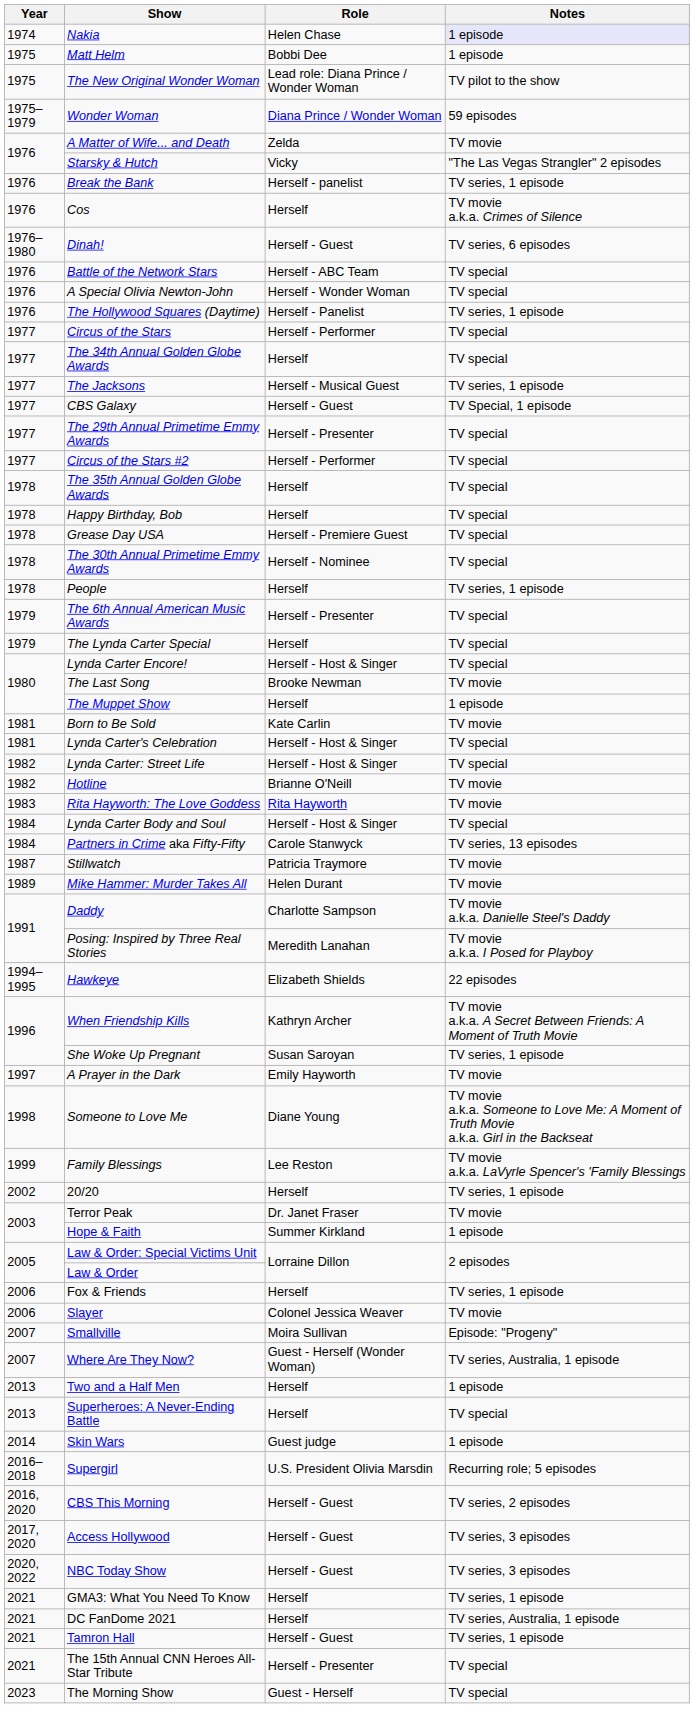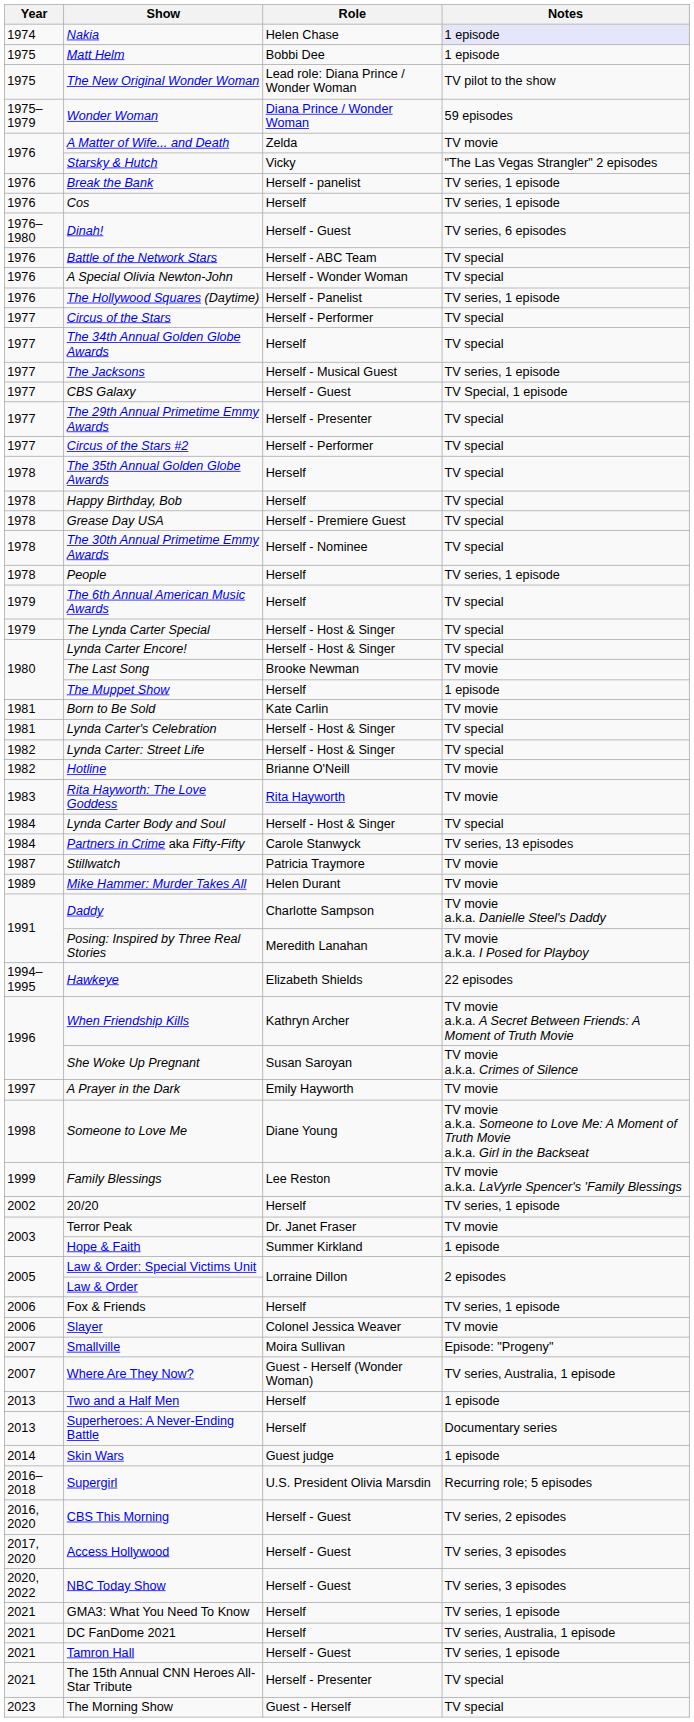 <table class="wikitable">
 <tr>
 <th>Year</th>
 <th>Show</th>
 <th>Role</th>
 <th>Notes</th>
 </tr>
 <tr>
 <td>1974</td>
 <td><em><a href='#'>Nakia</a></em></td>
 <td>Helen Chase</td>
 <td style="background: lavender;">1 episode</td>
 </tr>
 <tr>
 <td>1975</td>
 <td><em><a href='#'>Matt Helm</a></em></td>
 <td>Bobbi Dee</td>
 <td>1 episode</td>
 </tr>
 <tr>
 <td>1975</td>
 <td><em><a href='#'>The New Original Wonder Woman</a></em></td>
 <td>Lead role: Diana Prince / Wonder Woman</td>
 <td>TV pilot to the show</td>
 </tr>
 <tr>
 <td>1975–1979</td>
 <td><em><a href='#'>Wonder Woman</a></em></td>
 <td><a href='#'>Diana Prince / Wonder Woman</a></td>
 <td>59 episodes</td>
 </tr>
 <tr>
 <td rowspan=2>1976</td>
 <td><em><a href='#'>A Matter of Wife... and Death</a></em></td>
 <td>Zelda</td>
 <td>TV movie</td>
 </tr>
 <tr>
 <td><em><a href='#'>Starsky & Hutch</a></em></td>
 <td>Vicky</td>
 <td>"The Las Vegas Strangler" 2 episodes</td>
 </tr>
 <tr>
 <td>1976</td>
 <td><em><a href='#'>Break the Bank</a></em></td>
 <td>Herself - panelist</td>
 <td>TV series, 1 episode</td>
 </tr>
 <tr>
 <td>1976</td>
 <td><em>Cos</em></td>
 <td>Herself</td>
-<td>TV movie<br>a.k.a. <em>Crimes of Silence</em></td>
+<td>TV series, 1 episode</td>
 </tr>
 <tr>
 <td>1976–1980</td>
 <td><em><a href='#'>Dinah!</a></em></td>
 <td>Herself - Guest</td>
 <td>TV series, 6 episodes</td>
 </tr>
 <tr>
 <td>1976</td>
 <td><em><a href='#'>Battle of the Network Stars</a></em></td>
 <td>Herself - ABC Team</td>
 <td>TV special</td>
 </tr>
 <tr>
 <td>1976</td>
 <td><em>A Special Olivia Newton-John</em></td>
 <td>Herself - Wonder Woman</td>
 <td>TV special</td>
 </tr>
 <tr>
 <td>1976</td>
 <td><em><a href='#'>The Hollywood Squares</a> (Daytime)</em></td>
 <td>Herself - Panelist</td>
 <td>TV series, 1 episode</td>
 </tr>
 <tr>
 <td>1977</td>
 <td><em><a href='#'>Circus of the Stars</a></em></td>
 <td>Herself - Performer</td>
 <td>TV special</td>
 </tr>
 <tr>
 <td>1977</td>
 <td><em><a href='#'>The 34th Annual Golden Globe Awards</a></em></td>
 <td>Herself</td>
 <td>TV special</td>
 </tr>
 <tr>
 <td>1977</td>
 <td><em><a href='#'>The Jacksons</a></em></td>
 <td>Herself - Musical Guest</td>
 <td>TV series, 1 episode</td>
 </tr>
 <tr>
 <td>1977</td>
 <td><em>CBS Galaxy</em></td>
 <td>Herself - Guest</td>
 <td>TV Special, 1 episode</td>
 </tr>
 <tr>
 <td>1977</td>
 <td><em><a href='#'>The 29th Annual Primetime Emmy Awards</a></em></td>
 <td>Herself - Presenter</td>
 <td>TV special</td>
 </tr>
 <tr>
 <td>1977</td>
 <td><em><a href='#'>Circus of the Stars #2</a></em></td>
 <td>Herself - Performer</td>
 <td>TV special</td>
 </tr>
 <tr>
 <td>1978</td>
 <td><em><a href='#'>The 35th Annual Golden Globe Awards</a></em></td>
 <td>Herself</td>
 <td>TV special</td>
 </tr>
 <tr>
 <td>1978</td>
 <td><em>Happy Birthday, Bob</em></td>
 <td>Herself</td>
 <td>TV special</td>
 </tr>
 <tr>
 <td>1978</td>
 <td><em>Grease Day USA</em></td>
 <td>Herself - Premiere Guest</td>
 <td>TV special</td>
 </tr>
 <tr>
 <td>1978</td>
 <td><em><a href='#'>The 30th Annual Primetime Emmy Awards</a></em></td>
 <td>Herself - Nominee</td>
 <td>TV special</td>
 </tr>
 <tr>
 <td>1978</td>
 <td><em>People</em></td>
 <td>Herself</td>
 <td>TV series, 1 episode</td>
 </tr>
 <tr>
 <td>1979</td>
 <td><em><a href='#'>The 6th Annual American Music Awards</a></em></td>
-<td>Herself - Presenter</td>
+<td>Herself</td>
 <td>TV special</td>
 </tr>
 <tr>
 <td>1979</td>
 <td><em>The Lynda Carter Special</em></td>
-<td>Herself</td>
+<td>Herself - Host & Singer</td>
 <td>TV special</td>
 </tr>
 <tr>
 <td rowspan=3>1980</td>
 <td><em>Lynda Carter Encore!</em></td>
 <td>Herself - Host & Singer</td>
 <td>TV special</td>
 </tr>
 <tr>
 <td><em>The Last Song</em></td>
 <td>Brooke Newman</td>
 <td>TV movie</td>
 </tr>
 <tr>
 <td><em><a href='#'>The Muppet Show</a></em></td>
 <td>Herself</td>
 <td>1 episode</td>
 </tr>
 <tr>
 <td>1981</td>
 <td><em>Born to Be Sold</em></td>
 <td>Kate Carlin</td>
 <td>TV movie</td>
 </tr>
 <tr>
 <td>1981</td>
 <td><em>Lynda Carter's Celebration</em></td>
 <td>Herself - Host & Singer</td>
 <td>TV special</td>
 </tr>
 <tr>
 <td>1982</td>
 <td><em>Lynda Carter: Street Life</em></td>
 <td>Herself - Host & Singer</td>
 <td>TV special</td>
 </tr>
 <tr>
 <td>1982</td>
 <td><em><a href='#'>Hotline</a></em></td>
 <td>Brianne O'Neill</td>
 <td>TV movie</td>
 </tr>
 <tr>
 <td>1983</td>
 <td><em><a href='#'>Rita Hayworth: The Love Goddess</a></em></td>
 <td><a href='#'>Rita Hayworth</a></td>
 <td>TV movie</td>
 </tr>
 <tr>
 <td>1984</td>
 <td><em>Lynda Carter Body and Soul</em></td>
 <td>Herself - Host & Singer</td>
 <td>TV special</td>
 </tr>
 <tr>
 <td>1984</td>
 <td><em><a href='#'>Partners in Crime</a></em> aka <em>Fifty-Fifty</em></td>
 <td>Carole Stanwyck</td>
 <td>TV series, 13 episodes</td>
 </tr>
 <tr>
 <td>1987</td>
 <td><em>Stillwatch</em></td>
 <td>Patricia Traymore</td>
 <td>TV movie</td>
 </tr>
 <tr>
 <td>1989</td>
 <td><em><a href='#'>Mike Hammer: Murder Takes All</a></em></td>
 <td>Helen Durant</td>
 <td>TV movie</td>
 </tr>
 <tr>
 <td rowspan=2>1991</td>
 <td><em><a href='#'>Daddy</a></em></td>
 <td>Charlotte Sampson</td>
 <td>TV movie<br>a.k.a. <em>Danielle Steel's Daddy</em></td>
 </tr>
 <tr>
 <td><em>Posing: Inspired by Three Real Stories</em></td>
 <td>Meredith Lanahan</td>
 <td>TV movie<br>a.k.a. <em>I Posed for Playboy</em></td>
 </tr>
 <tr>
 <td>1994–1995</td>
 <td><em><a href='#'>Hawkeye</a></em></td>
 <td>Elizabeth Shields</td>
 <td>22 episodes</td>
 </tr>
 <tr>
 <td rowspan=2>1996</td>
 <td><em><a href='#'>When Friendship Kills</a></em></td>
 <td>Kathryn Archer</td>
 <td>TV movie<br>a.k.a. <em>A Secret Between Friends: A Moment of Truth Movie</em></td>
 </tr>
 <tr>
 <td><em>She Woke Up Pregnant</em></td>
 <td>Susan Saroyan</td>
-<td>TV series, 1 episode</td>
+<td>TV movie<br>a.k.a. <em>Crimes of Silence</em></td>
 </tr>
 <tr>
 <td>1997</td>
 <td><em>A Prayer in the Dark</em></td>
 <td>Emily Hayworth</td>
 <td>TV movie</td>
 </tr>
 <tr>
 <td>1998</td>
 <td><em>Someone to Love Me</em></td>
 <td>Diane Young</td>
 <td>TV movie<br>a.k.a. <em>Someone to Love Me: A Moment of Truth Movie</em><br>a.k.a. <em>Girl in the Backseat</em></td>
 </tr>
 <tr>
 <td>1999</td>
 <td><em>Family Blessings</em></td>
 <td>Lee Reston</td>
 <td>TV movie<br>a.k.a. <em>LaVyrle Spencer's 'Family Blessings<strong></td>
 </tr>
 <tr>
 <td>2002</td>
 <td></em>20/20<em></td>
 <td>Herself</td>
 <td>TV series, 1 episode</td>
 </tr>
 <tr>
 <td rowspan=2>2003</td>
 <td></em>Terror Peak<em></td>
 <td>Dr. Janet Fraser</td>
 <td>TV movie</td>
 </tr>
 <tr>
 <td></em><a href='#'>Hope & Faith</a><em></td>
 <td>Summer Kirkland</td>
 <td>1 episode</td>
 </tr>
 <tr>
 <td rowspan=2>2005</td>
 <td></em><a href='#'>Law & Order: Special Victims Unit</a><em></td>
 <td rowspan=2>Lorraine Dillon</td>
 <td rowspan=2>2 episodes</td>
 </tr>
 <tr>
 <td></em><a href='#'>Law & Order</a><em></td>
 </tr>
 <tr>
 <td>2006</td>
 <td></em>Fox & Friends<em></td>
 <td>Herself</td>
 <td>TV series, 1 episode</td>
 </tr>
 <tr>
 <td>2006</td>
 <td></em><a href='#'>Slayer</a><em></td>
 <td>Colonel Jessica Weaver</td>
 <td>TV movie</td>
 </tr>
 <tr>
 <td>2007</td>
 <td></em><a href='#'>Smallville</a><em></td>
 <td>Moira Sullivan</td>
 <td>Episode: "Progeny"</td>
 </tr>
 <tr>
 <td>2007</td>
 <td></em><a href='#'>Where Are They Now?</a><em></td>
 <td>Guest - Herself (Wonder Woman)</td>
 <td>TV series, Australia, 1 episode</td>
 </tr>
 <tr>
 <td>2013</td>
 <td></em><a href='#'>Two and a Half Men</a><em></td>
 <td>Herself</td>
 <td>1 episode</td>
 </tr>
 <tr>
 <td>2013</td>
 <td></em><a href='#'>Superheroes: A Never-Ending Battle</a><em></td>
 <td>Herself</td>
-<td>TV special</td>
+<td>Documentary series</td>
 </tr>
 <tr>
 <td>2014</td>
 <td></em><a href='#'>Skin Wars</a><em></td>
 <td>Guest judge</td>
 <td>1 episode</td>
 </tr>
 <tr>
 <td>2016–2018</td>
 <td></em><a href='#'>Supergirl</a><em></td>
 <td>U.S. President Olivia Marsdin</td>
 <td>Recurring role; 5 episodes</td>
 </tr>
 <tr>
 <td>2016, 2020</td>
 <td></em><a href='#'>CBS This Morning</a><em></td>
 <td>Herself - Guest</td>
 <td>TV series, 2 episodes</td>
 </tr>
 <tr>
 <td>2017, 2020</td>
 <td></em><a href='#'>Access Hollywood</a><em></td>
 <td>Herself - Guest</td>
 <td>TV series, 3 episodes</td>
 </tr>
 <tr>
 <td>2020, 2022</td>
 <td></em><a href='#'>NBC Today Show</a><em></td>
 <td>Herself - Guest</td>
 <td>TV series, 3 episodes</td>
 </tr>
 <tr>
 <td>2021</td>
 <td></em>GMA3: What You Need To Know<em></td>
 <td>Herself</td>
 <td>TV series, 1 episode</td>
 </tr>
 <tr>
 <td>2021</td>
 <td></em>DC FanDome 2021<em></td>
 <td>Herself</td>
 <td>TV series, Australia, 1 episode</td>
 </tr>
 <tr>
 <td>2021</td>
 <td></em><a href='#'>Tamron Hall</a><em></td>
 <td>Herself - Guest</td>
 <td>TV series, 1 episode</td>
 </tr>
 <tr>
 <td>2021</td>
 <td></em>The 15th Annual CNN Heroes All-Star Tribute<em></td>
 <td>Herself - Presenter</td>
 <td>TV special</td>
 </tr>
 <tr>
 <td>2023</td>
 <td></em>The Morning Show<em></td>
 <td>Guest - Herself</td>
 <td>TV special</td>
 </tr>
 </table>
